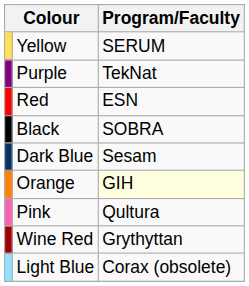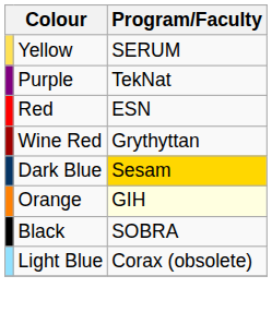 <table class=wikitable>
 <tr>
 <th colspan=2>Colour</th>
 <th>Program/Faculty</th>
 </tr>
 <tr>
 <td style="background:#FFE254"></td>
 <td>Yellow</td>
 <td>SERUM</td>
 </tr>
 <tr>
 <td style="background:purple"></td>
 <td>Purple</td>
 <td>TekNat</td>
 </tr>
 <tr>
 <td style="background:#FF0000"></td>
 <td>Red</td>
 <td>ESN</td>
 </tr>
 <tr>
-<td style="background:#000000"></td>
-<td>Black</td>
-<td>SOBRA</td>
+<td style="background:#A00000"></td>
+<td>Wine Red</td>
+<td>Grythyttan</td>
 </tr>
 <tr>
 <td style="background:#053464"></td>
 <td>Dark Blue</td>
-<td>Sesam</td>
+<td style="background: gold;">Sesam</td>
 </tr>
 <tr>
 <td style="background:#FF8103"></td>
 <td>Orange</td>
 <td style="background: lightyellow;">GIH</td>
 </tr>
 <tr>
-<td style="background:#FC60B6"></td>
-<td>Pink</td>
-<td>Qultura</td>
-</tr>
-<tr>
-<td style="background:#A00000"></td>
-<td>Wine Red</td>
-<td>Grythyttan</td>
+<td style="background:#000000"></td>
+<td>Black</td>
+<td>SOBRA</td>
 </tr>
 <tr>
 <td style="background:#90E1FF"></td>
 <td>Light Blue</td>
 <td>Corax (obsolete)</td>
 </tr>
 <tr>
 </tr>
 </table>
